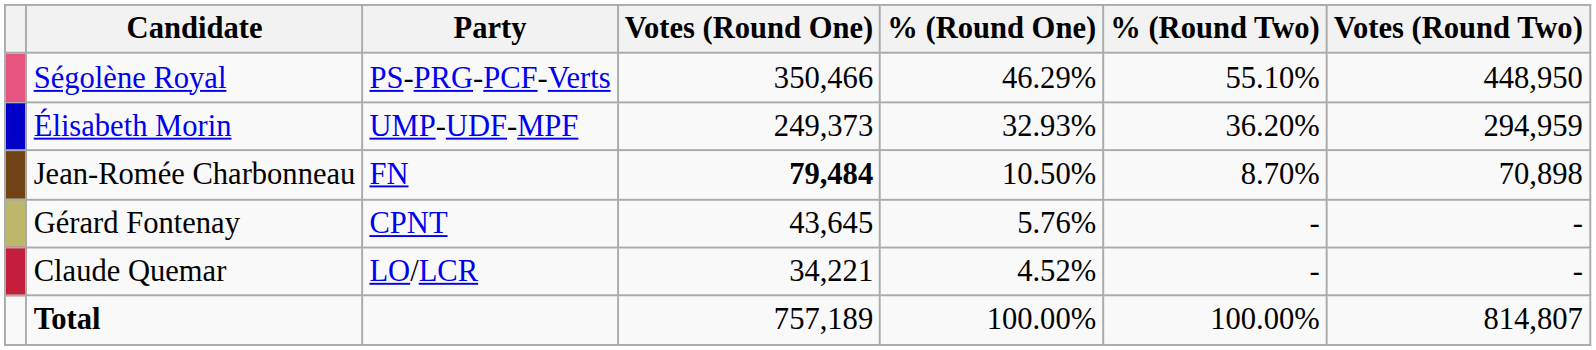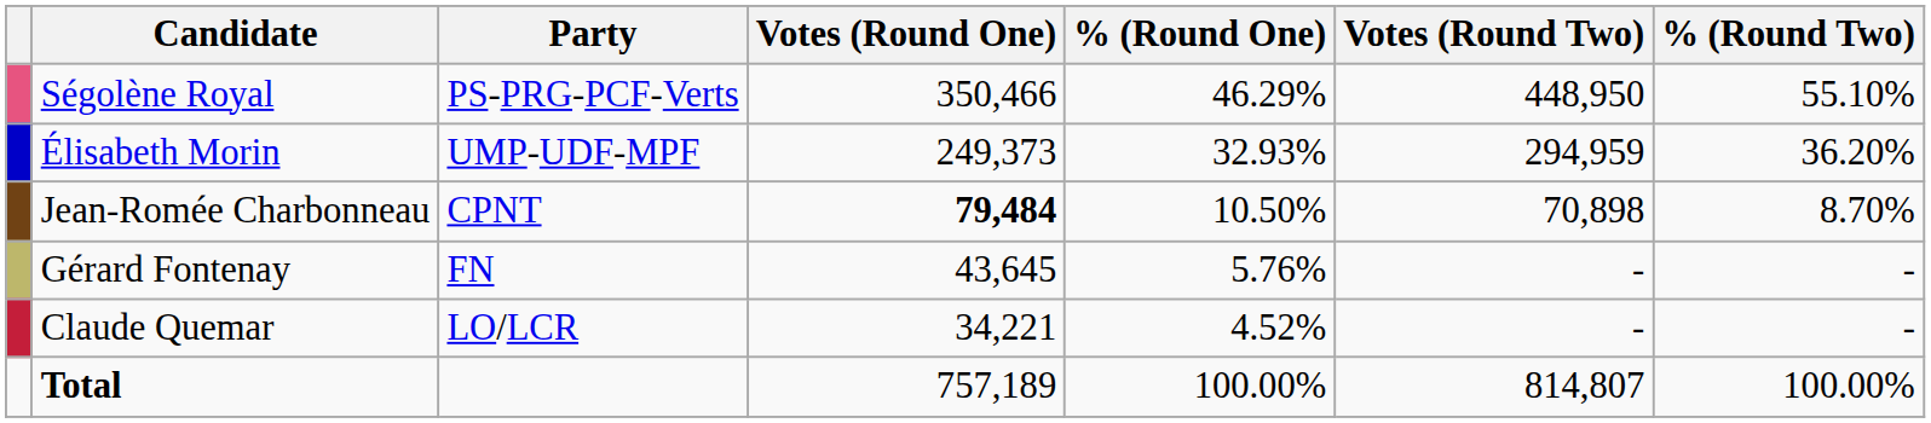 <table class="wikitable" style="text-align:right">
 <tr>
 <th></th>
 <th>Candidate</th>
 <th>Party</th>
 <th>Votes (Round One)</th>
 <th>% (Round One)</th>
+<th>Votes (Round Two)</th>
 <th>% (Round Two)</th>
-<th>Votes (Round Two)</th>
 </tr>
 <tr>
 <td bgcolor="#E75480"> </td>
 <td align=left><a href='#'>Ségolène Royal</a></td>
 <td align=left><a href='#'>PS</a>-<a href='#'>PRG</a>-<a href='#'>PCF</a>-<a href='#'>Verts</a></td>
 <td>350,466</td>
 <td>46.29%</td>
+<td>448,950</td>
 <td>55.10%</td>
-<td>448,950</td>
 </tr>
 <tr>
 <td bgcolor="#0000C8"> </td>
 <td align=left><a href='#'>Élisabeth Morin</a></td>
 <td align=left><a href='#'>UMP</a>-<a href='#'>UDF</a>-<a href='#'>MPF</a></td>
 <td>249,373</td>
 <td>32.93%</td>
+<td>294,959</td>
 <td>36.20%</td>
-<td>294,959</td>
 </tr>
 <tr>
 <td bgcolor="#704214"> </td>
 <td align=left>Jean-Romée Charbonneau</td>
-<td align=left><a href='#'>FN</a></td>
+<td align=left><a href='#'>CPNT</a></td>
 <td><strong>79,484</strong></td>
 <td>10.50%</td>
+<td>70,898</td>
 <td>8.70%</td>
-<td>70,898</td>
 </tr>
 <tr>
 <td bgcolor="#bdb76b"> </td>
 <td align=left>Gérard Fontenay</td>
-<td align=left><a href='#'>CPNT</a></td>
+<td align=left><a href='#'>FN</a></td>
 <td>43,645</td>
 <td>5.76%</td>
 <td>-</td>
 <td>-</td>
 </tr>
 <tr>
 <td bgcolor="#C41E3A"> </td>
 <td align=left>Claude Quemar</td>
 <td align=left><a href='#'>LO</a>/<a href='#'>LCR</a></td>
 <td>34,221</td>
 <td>4.52%</td>
 <td>-</td>
 <td>-</td>
 </tr>
 <tr>
 <td></td>
 <td align=left><strong>Total</strong></td>
 <td align=left></td>
 <td>757,189</td>
 <td>100.00%</td>
+<td>814,807</td>
 <td>100.00%</td>
-<td>814,807</td>
 </tr>
 </table>
